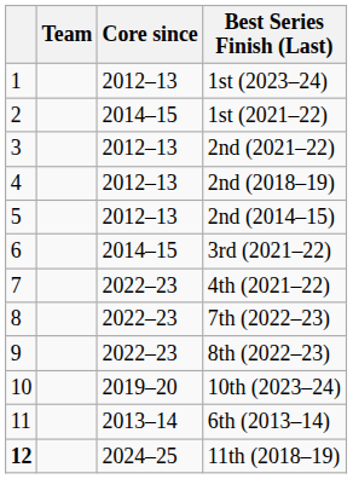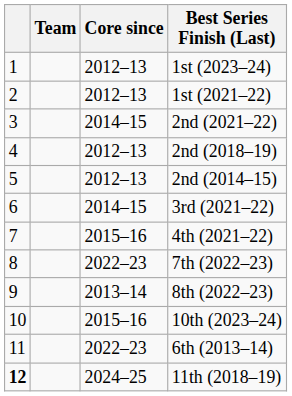 <table class="wikitable sortable">
 <tr>
 <th></th>
 <th>Team</th>
 <th>Core since</th>
 <th>Best Series<br>Finish (Last)</th>
 </tr>
 <tr>
 <td>1</td>
 <td></td>
 <td>2012–13</td>
 <td>1st (2023–24)</td>
 </tr>
 <tr>
 <td>2</td>
 <td></td>
-<td>2014–15</td>
+<td>2012–13</td>
 <td>1st (2021–22)</td>
 </tr>
 <tr>
 <td>3</td>
 <td></td>
-<td>2012–13</td>
+<td>2014–15</td>
 <td>2nd (2021–22)</td>
 </tr>
 <tr>
 <td>4</td>
 <td></td>
 <td>2012–13</td>
 <td>2nd (2018–19)</td>
 </tr>
 <tr>
 <td>5</td>
 <td></td>
 <td>2012–13</td>
 <td>2nd (2014–15)</td>
 </tr>
 <tr>
 <td>6</td>
 <td></td>
 <td>2014–15</td>
 <td>3rd (2021–22)</td>
 </tr>
 <tr>
 <td>7</td>
 <td></td>
-<td>2022–23</td>
+<td>2015–16</td>
 <td>4th (2021–22)</td>
 </tr>
 <tr>
 <td>8</td>
 <td></td>
 <td>2022–23</td>
 <td>7th (2022–23)</td>
 </tr>
 <tr>
 <td>9</td>
 <td></td>
-<td>2022–23</td>
+<td>2013–14</td>
 <td>8th (2022–23)</td>
 </tr>
 <tr>
 <td>10</td>
 <td></td>
-<td>2019–20</td>
+<td>2015–16</td>
 <td>10th (2023–24)</td>
 </tr>
 <tr>
 <td>11</td>
 <td></td>
-<td>2013–14</td>
+<td>2022–23</td>
 <td>6th (2013–14)</td>
 </tr>
 <tr>
 <td><strong>12</strong></td>
 <td></td>
 <td>2024–25</td>
 <td>11th (2018–19)</td>
 </tr>
 </table>
